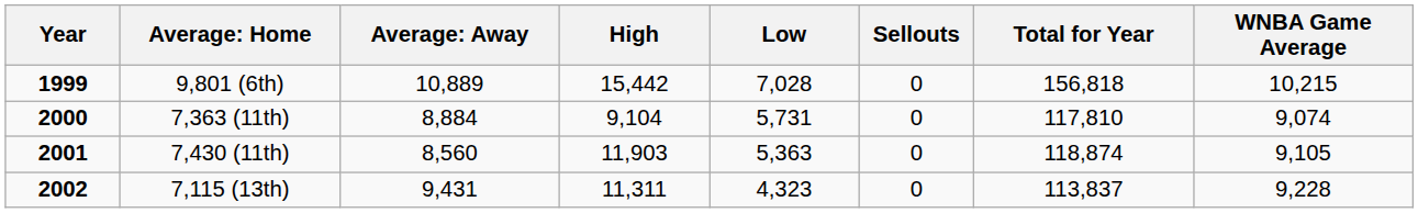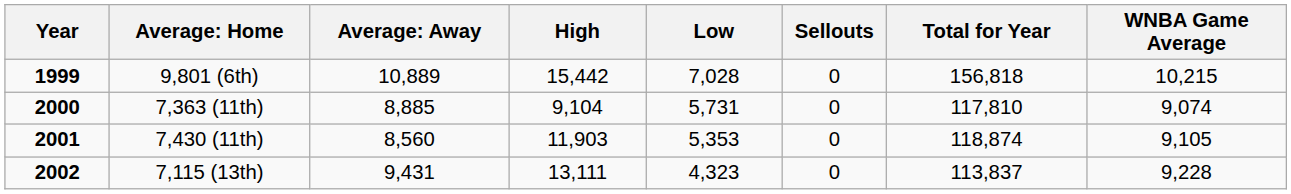 <table class="wikitable" style="margin:0.2em auto;">
 <tr>
 <th width=75>Year</th>
 <th width=150>Average: Home</th>
 <th width=150>Average: Away</th>
 <th width=100>High</th>
 <th width=100>Low</th>
 <th width=75>Sellouts</th>
 <th width=150>Total for Year</th>
 <th width=150>WNBA Game Average</th>
 </tr>
 <tr align="center">
 <td><strong>1999</strong></td>
 <td>9,801 (6th)</td>
 <td>10,889</td>
 <td>15,442</td>
 <td>7,028</td>
 <td>0</td>
 <td>156,818</td>
 <td>10,215</td>
 </tr>
 <tr align="center">
 <td><strong>2000</strong></td>
 <td>7,363 (11th)</td>
-<td>8,884</td>
+<td>8,885</td>
 <td>9,104</td>
 <td>5,731</td>
 <td>0</td>
 <td>117,810</td>
 <td>9,074</td>
 </tr>
 <tr align="center">
 <td><strong>2001</strong></td>
 <td>7,430 (11th)</td>
 <td>8,560</td>
 <td>11,903</td>
-<td>5,363</td>
+<td>5,353</td>
 <td>0</td>
 <td>118,874</td>
 <td>9,105</td>
 </tr>
 <tr align="center">
 <td><strong>2002</strong></td>
 <td>7,115 (13th)</td>
 <td>9,431</td>
-<td>11,311</td>
+<td>13,111</td>
 <td>4,323</td>
 <td>0</td>
 <td>113,837</td>
 <td>9,228</td>
 </tr>
 </table>
